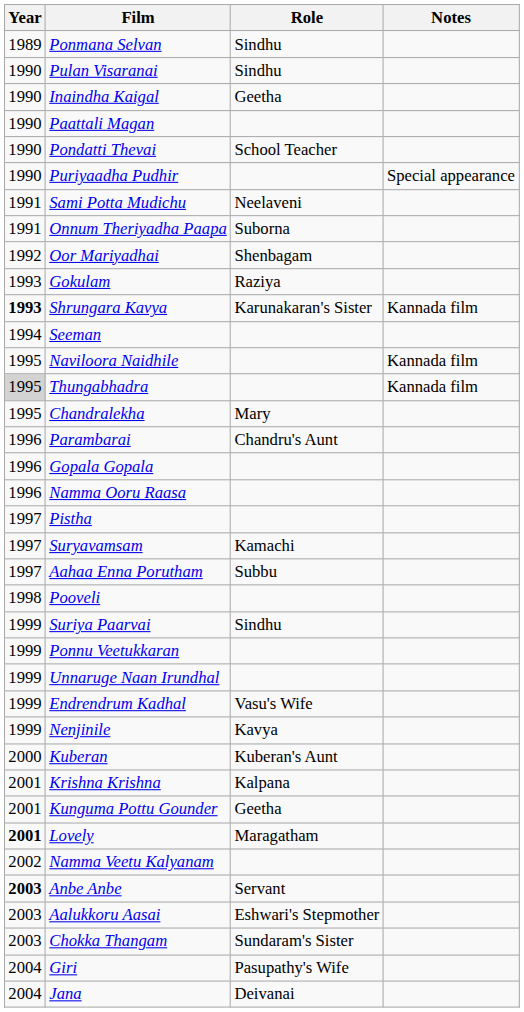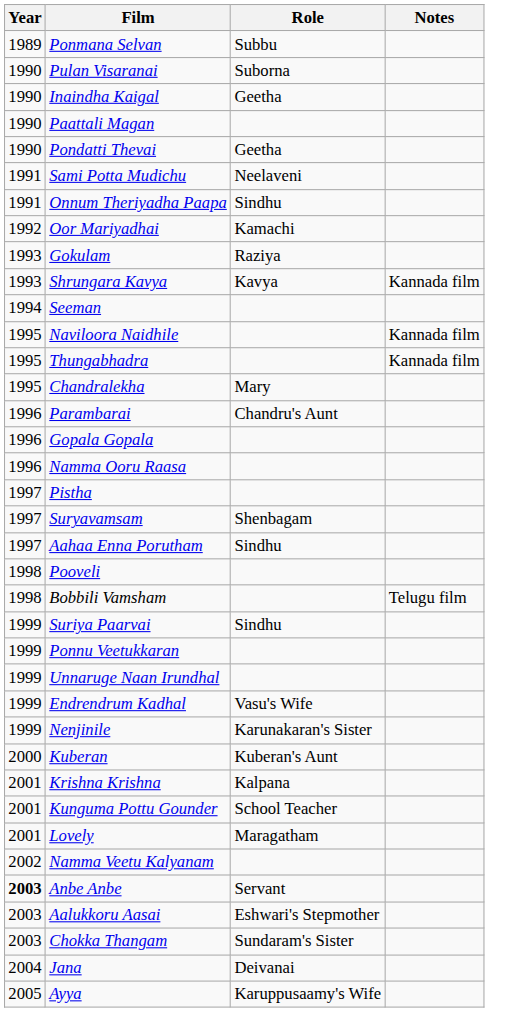 <table class="wikitable sortable">
 <tr>
 <th>Year</th>
 <th>Film</th>
 <th>Role</th>
 <th class="unsortable">Notes</th>
 </tr>
 <tr>
 <td>1989</td>
 <td><em><a href='#'>Ponmana Selvan</a></em></td>
-<td>Sindhu</td>
+<td>Subbu</td>
 <td></td>
 </tr>
 <tr>
 <td>1990</td>
 <td><em><a href='#'>Pulan Visaranai</a></em></td>
-<td>Sindhu</td>
+<td>Suborna</td>
 <td></td>
 </tr>
 <tr>
 <td>1990</td>
 <td><em><a href='#'>Inaindha Kaigal</a></em></td>
 <td>Geetha</td>
 <td></td>
 </tr>
 <tr>
 <td>1990</td>
 <td><em><a href='#'>Paattali Magan</a></em></td>
 <td></td>
 <td></td>
 </tr>
 <tr>
 <td>1990</td>
 <td><em><a href='#'>Pondatti Thevai</a></em></td>
-<td>School Teacher</td>
+<td>Geetha</td>
 <td></td>
-</tr>
-<tr>
-<td>1990</td>
-<td><em><a href='#'>Puriyaadha Pudhir</a></em></td>
-<td></td>
-<td>Special appearance</td>
 </tr>
 <tr>
 <td>1991</td>
 <td><em><a href='#'>Sami Potta Mudichu</a></em></td>
 <td>Neelaveni</td>
 <td></td>
 </tr>
 <tr>
 <td>1991</td>
 <td><em><a href='#'>Onnum Theriyadha Paapa</a></em></td>
-<td>Suborna</td>
+<td>Sindhu</td>
 <td></td>
 </tr>
 <tr>
 <td>1992</td>
 <td><em><a href='#'>Oor Mariyadhai</a></em></td>
-<td>Shenbagam</td>
+<td>Kamachi</td>
 <td></td>
 </tr>
 <tr>
 <td>1993</td>
 <td><em><a href='#'>Gokulam</a></em></td>
 <td>Raziya</td>
 <td></td>
 </tr>
 <tr>
-<td><strong>1993</strong></td>
+<td>1993</td>
 <td><em><a href='#'>Shrungara Kavya</a></em></td>
-<td>Karunakaran's Sister</td>
+<td>Kavya</td>
 <td>Kannada film</td>
 </tr>
 <tr>
 <td>1994</td>
 <td><em><a href='#'>Seeman</a></em></td>
 <td></td>
 <td></td>
 </tr>
 <tr>
 <td>1995</td>
 <td><em><a href='#'>Naviloora Naidhile</a></em></td>
 <td></td>
 <td>Kannada film</td>
 </tr>
 <tr>
-<td style="background: lightgrey;">1995</td>
+<td>1995</td>
 <td><em><a href='#'>Thungabhadra</a></em></td>
 <td></td>
 <td>Kannada film</td>
 </tr>
 <tr>
 <td>1995</td>
 <td><em><a href='#'>Chandralekha</a></em></td>
 <td>Mary</td>
 <td></td>
 </tr>
 <tr>
 <td>1996</td>
 <td><em><a href='#'>Parambarai</a></em></td>
 <td>Chandru's Aunt</td>
 <td></td>
 </tr>
 <tr>
 <td>1996</td>
 <td><em><a href='#'>Gopala Gopala</a></em></td>
 <td></td>
 <td></td>
 </tr>
 <tr>
 <td>1996</td>
 <td><em><a href='#'>Namma Ooru Raasa</a></em></td>
 <td></td>
 <td></td>
 </tr>
 <tr>
 <td>1997</td>
 <td><em><a href='#'>Pistha</a></em></td>
 <td></td>
 <td></td>
 </tr>
 <tr>
 <td>1997</td>
 <td><em><a href='#'>Suryavamsam</a></em></td>
-<td>Kamachi</td>
+<td>Shenbagam</td>
 <td></td>
 </tr>
 <tr>
 <td>1997</td>
 <td><em><a href='#'>Aahaa Enna Porutham</a></em></td>
-<td>Subbu</td>
+<td>Sindhu</td>
 <td></td>
 </tr>
 <tr>
 <td>1998</td>
 <td><em><a href='#'>Pooveli</a></em></td>
 <td></td>
 <td></td>
+</tr>
+<tr>
+<td>1998</td>
+<td><em>Bobbili Vamsham</em></td>
+<td></td>
+<td>Telugu film</td>
 </tr>
 <tr>
 <td>1999</td>
 <td><em><a href='#'>Suriya Paarvai</a></em></td>
 <td>Sindhu</td>
 <td></td>
 </tr>
 <tr>
 <td>1999</td>
 <td><em><a href='#'>Ponnu Veetukkaran</a></em></td>
 <td></td>
 <td></td>
 </tr>
 <tr>
 <td>1999</td>
 <td><em><a href='#'>Unnaruge Naan Irundhal</a></em></td>
 <td></td>
 <td></td>
 </tr>
 <tr>
 <td>1999</td>
 <td><em><a href='#'>Endrendrum Kadhal</a></em></td>
 <td>Vasu's Wife</td>
 <td></td>
 </tr>
 <tr>
 <td>1999</td>
 <td><em><a href='#'>Nenjinile</a></em></td>
-<td>Kavya</td>
+<td>Karunakaran's Sister</td>
 <td></td>
 </tr>
 <tr>
 <td>2000</td>
 <td><em><a href='#'>Kuberan</a></em></td>
 <td>Kuberan's Aunt</td>
 <td></td>
 </tr>
 <tr>
 <td>2001</td>
 <td><em><a href='#'>Krishna Krishna</a></em></td>
 <td>Kalpana</td>
 <td></td>
 </tr>
 <tr>
 <td>2001</td>
 <td><em><a href='#'>Kunguma Pottu Gounder</a></em></td>
-<td>Geetha</td>
+<td>School Teacher</td>
 <td></td>
 </tr>
 <tr>
-<td><strong>2001</strong></td>
+<td>2001</td>
 <td><em><a href='#'>Lovely</a></em></td>
 <td>Maragatham</td>
 <td></td>
 </tr>
 <tr>
 <td>2002</td>
 <td><em><a href='#'>Namma Veetu Kalyanam</a></em></td>
 <td></td>
 <td></td>
 </tr>
 <tr>
 <td><strong>2003</strong></td>
 <td><em><a href='#'>Anbe Anbe</a></em></td>
 <td>Servant</td>
 <td></td>
 </tr>
 <tr>
 <td>2003</td>
 <td><em><a href='#'>Aalukkoru Aasai</a></em></td>
 <td>Eshwari's Stepmother</td>
 <td></td>
 </tr>
 <tr>
 <td>2003</td>
 <td><em><a href='#'>Chokka Thangam</a></em></td>
 <td>Sundaram's Sister</td>
 <td></td>
 </tr>
 <tr>
 <td>2004</td>
-<td><em><a href='#'>Giri</a></em></td>
-<td>Pasupathy's Wife</td>
-<td></td>
-</tr>
-<tr>
-<td>2004</td>
 <td><em><a href='#'>Jana</a></em></td>
 <td>Deivanai</td>
 <td></td>
 </tr>
+<tr>
+<td>2005</td>
+<td><em><a href='#'>Ayya</a></em></td>
+<td>Karuppusaamy's Wife</td>
+<td></td>
+</tr>
 </table>
